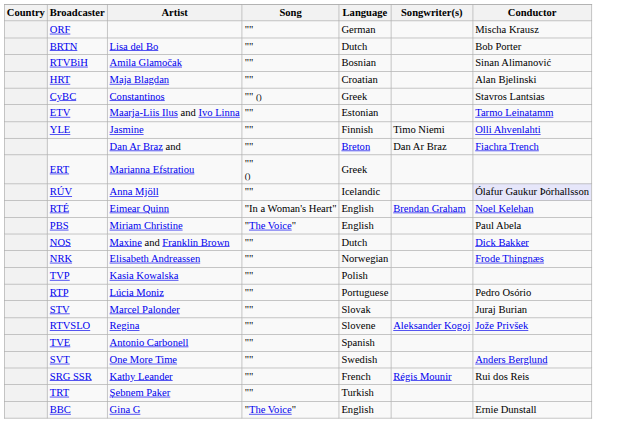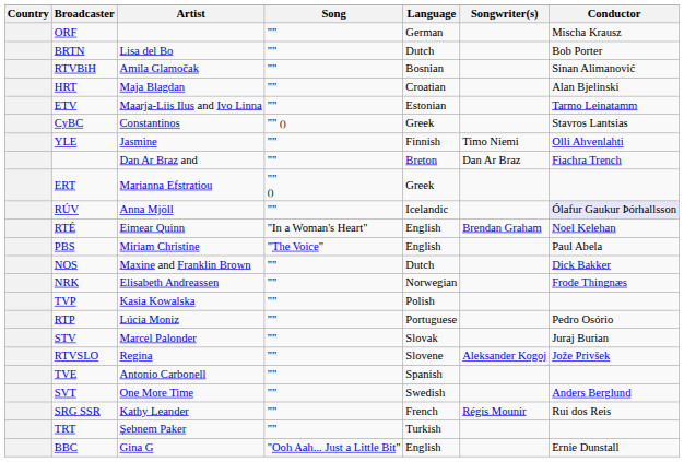 <table class="wikitable plainrowheaders sticky-header">
 <tr>
 </tr>
 <tr>
 <th scope="col">Country</th>
 <th scope="col">Broadcaster</th>
 <th scope="col">Artist</th>
 <th scope="col">Song</th>
 <th scope="col">Language</th>
 <th scope="col">Songwriter(s)</th>
 <th scope="col">Conductor</th>
 </tr>
 <tr>
 <th scope="row"></th>
 <td><a href='#'>ORF</a></td>
 <td></td>
 <td>""</td>
 <td>German</td>
 <td></td>
 <td>Mischa Krausz</td>
 </tr>
 <tr>
 <th scope="row"></th>
 <td><a href='#'>BRTN</a></td>
 <td><a href='#'>Lisa del Bo</a></td>
 <td>""</td>
 <td>Dutch</td>
 <td></td>
 <td>Bob Porter</td>
 </tr>
 <tr>
 <th scope="row"></th>
 <td><a href='#'>RTVBiH</a></td>
 <td><a href='#'>Amila Glamočak</a></td>
 <td>""</td>
 <td>Bosnian</td>
 <td></td>
 <td>Sinan Alimanović</td>
 </tr>
 <tr>
 <th scope="row"></th>
 <td><a href='#'>HRT</a></td>
 <td><a href='#'>Maja Blagdan</a></td>
 <td>""</td>
 <td>Croatian</td>
 <td></td>
 <td>Alan Bjelinski</td>
 </tr>
 <tr>
 <th scope="row"></th>
+<td><a href='#'>ETV</a></td>
+<td><a href='#'>Maarja-Liis Ilus</a> and <a href='#'>Ivo Linna</a></td>
+<td>""</td>
+<td>Estonian</td>
+<td></td>
+<td><a href='#'>Tarmo Leinatamm</a></td>
+</tr>
+<tr>
+<th scope="row"></th>
 <td><a href='#'>CyBC</a></td>
 <td><a href='#'>Constantinos</a></td>
 <td>"" <small>()</small></td>
 <td>Greek</td>
 <td></td>
 <td>Stavros Lantsias</td>
-</tr>
-<tr>
-<th scope="row"></th>
-<td><a href='#'>ETV</a></td>
-<td><a href='#'>Maarja-Liis Ilus</a> and <a href='#'>Ivo Linna</a></td>
-<td>""</td>
-<td>Estonian</td>
-<td></td>
-<td><a href='#'>Tarmo Leinatamm</a></td>
 </tr>
 <tr>
 <th scope="row"></th>
 <td><a href='#'>YLE</a></td>
 <td><a href='#'>Jasmine</a></td>
 <td>""</td>
 <td>Finnish</td>
 <td>Timo Niemi</td>
 <td><a href='#'>Olli Ahvenlahti</a></td>
 </tr>
 <tr>
 <th scope="row"></th>
 <td></td>
 <td><a href='#'>Dan Ar Braz</a> and </td>
 <td>""</td>
 <td><a href='#'>Breton</a></td>
 <td>Dan Ar Braz</td>
 <td><a href='#'>Fiachra Trench</a></td>
 </tr>
 <tr>
 <th scope="row"></th>
 <td><a href='#'>ERT</a></td>
 <td><a href='#'>Marianna Efstratiou</a></td>
 <td>""<br><small>()</small></td>
 <td>Greek</td>
 <td></td>
 <td></td>
 </tr>
 <tr>
 <th scope="row"></th>
 <td><a href='#'>RÚV</a></td>
 <td><a href='#'>Anna Mjöll</a></td>
 <td>""</td>
 <td>Icelandic</td>
 <td></td>
 <td style="background: lavender;">Ólafur Gaukur Þórhallsson</td>
 </tr>
 <tr>
 <th scope="row"></th>
 <td><a href='#'>RTÉ</a></td>
 <td><a href='#'>Eimear Quinn</a></td>
 <td>"In a Woman's Heart"</td>
 <td>English</td>
 <td><a href='#'>Brendan Graham</a></td>
 <td><a href='#'>Noel Kelehan</a></td>
 </tr>
 <tr>
 <th scope="row"></th>
 <td><a href='#'>PBS</a></td>
 <td><a href='#'>Miriam Christine</a></td>
 <td>"<a href='#'>The Voice</a>"</td>
 <td>English</td>
 <td></td>
 <td>Paul Abela</td>
 </tr>
 <tr>
 <th scope="row"></th>
 <td><a href='#'>NOS</a></td>
 <td><a href='#'>Maxine</a> and <a href='#'>Franklin Brown</a></td>
 <td>""</td>
 <td>Dutch</td>
 <td></td>
 <td><a href='#'>Dick Bakker</a></td>
 </tr>
 <tr>
 <th scope="row"></th>
 <td><a href='#'>NRK</a></td>
 <td><a href='#'>Elisabeth Andreassen</a></td>
 <td>""</td>
 <td>Norwegian</td>
 <td></td>
 <td><a href='#'>Frode Thingnæs</a></td>
 </tr>
 <tr>
 <th scope="row"></th>
 <td><a href='#'>TVP</a></td>
 <td><a href='#'>Kasia Kowalska</a></td>
 <td>""</td>
 <td>Polish</td>
 <td></td>
 <td></td>
 </tr>
 <tr>
 <th scope="row"></th>
 <td><a href='#'>RTP</a></td>
 <td><a href='#'>Lúcia Moniz</a></td>
 <td>""</td>
 <td>Portuguese</td>
 <td></td>
 <td>Pedro Osório</td>
 </tr>
 <tr>
 <th scope="row"></th>
 <td><a href='#'>STV</a></td>
 <td><a href='#'>Marcel Palonder</a></td>
 <td>""</td>
 <td>Slovak</td>
 <td></td>
 <td>Juraj Burian</td>
 </tr>
 <tr>
 <th scope="row"></th>
 <td><a href='#'>RTVSLO</a></td>
 <td><a href='#'>Regina</a></td>
 <td>""</td>
 <td>Slovene</td>
 <td><a href='#'>Aleksander Kogoj</a></td>
 <td><a href='#'>Jože Privšek</a></td>
 </tr>
 <tr>
 <th scope="row"></th>
 <td><a href='#'>TVE</a></td>
 <td><a href='#'>Antonio Carbonell</a></td>
 <td>""</td>
 <td>Spanish</td>
 <td></td>
 <td></td>
 </tr>
 <tr>
 <th scope="row"></th>
 <td><a href='#'>SVT</a></td>
 <td><a href='#'>One More Time</a></td>
 <td>""</td>
 <td>Swedish</td>
 <td></td>
 <td><a href='#'>Anders Berglund</a></td>
 </tr>
 <tr>
 <th scope="row"></th>
 <td><a href='#'>SRG SSR</a></td>
 <td><a href='#'>Kathy Leander</a></td>
 <td>""</td>
 <td>French</td>
 <td><a href='#'>Régis Mounir</a></td>
 <td>Rui dos Reis</td>
 </tr>
 <tr>
 <th scope="row"></th>
 <td><a href='#'>TRT</a></td>
 <td><a href='#'>Şebnem Paker</a></td>
 <td>""</td>
 <td>Turkish</td>
 <td></td>
 <td></td>
 </tr>
 <tr>
 <th scope="row"></th>
 <td><a href='#'>BBC</a></td>
 <td><a href='#'>Gina G</a></td>
-<td>"<a href='#'>The Voice</a>"</td>
+<td>"<a href='#'>Ooh Aah... Just a Little Bit</a>"</td>
 <td>English</td>
 <td></td>
 <td>Ernie Dunstall</td>
 </tr>
 </table>
